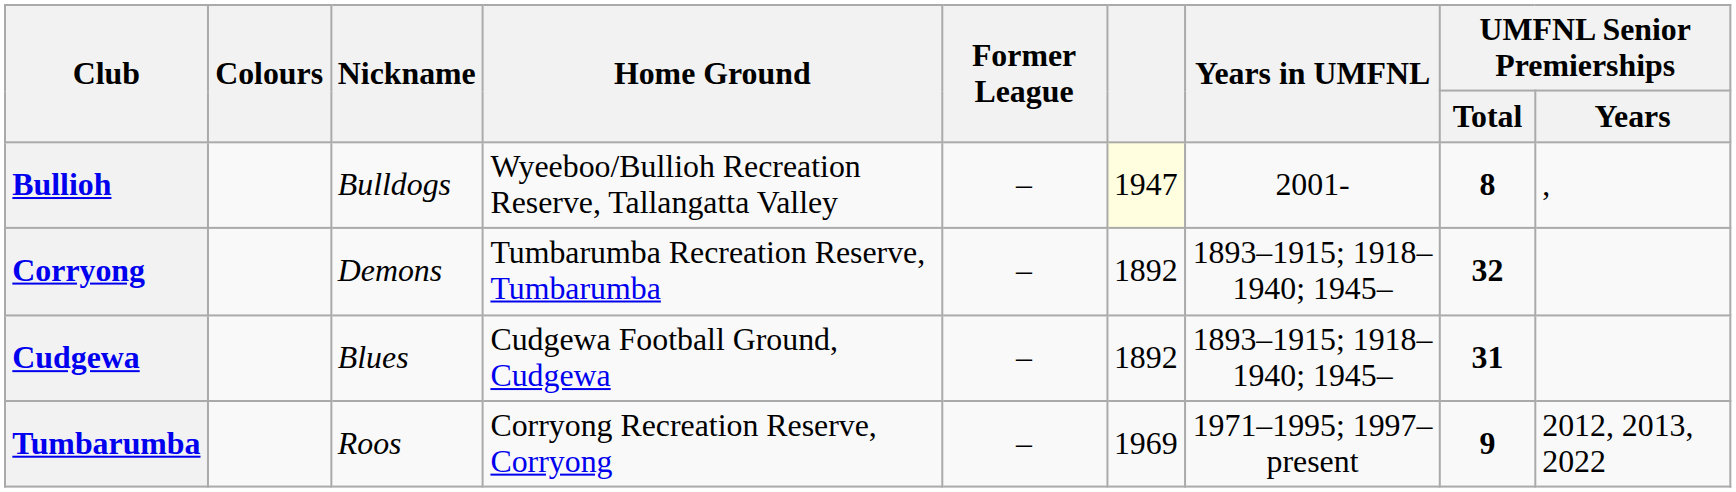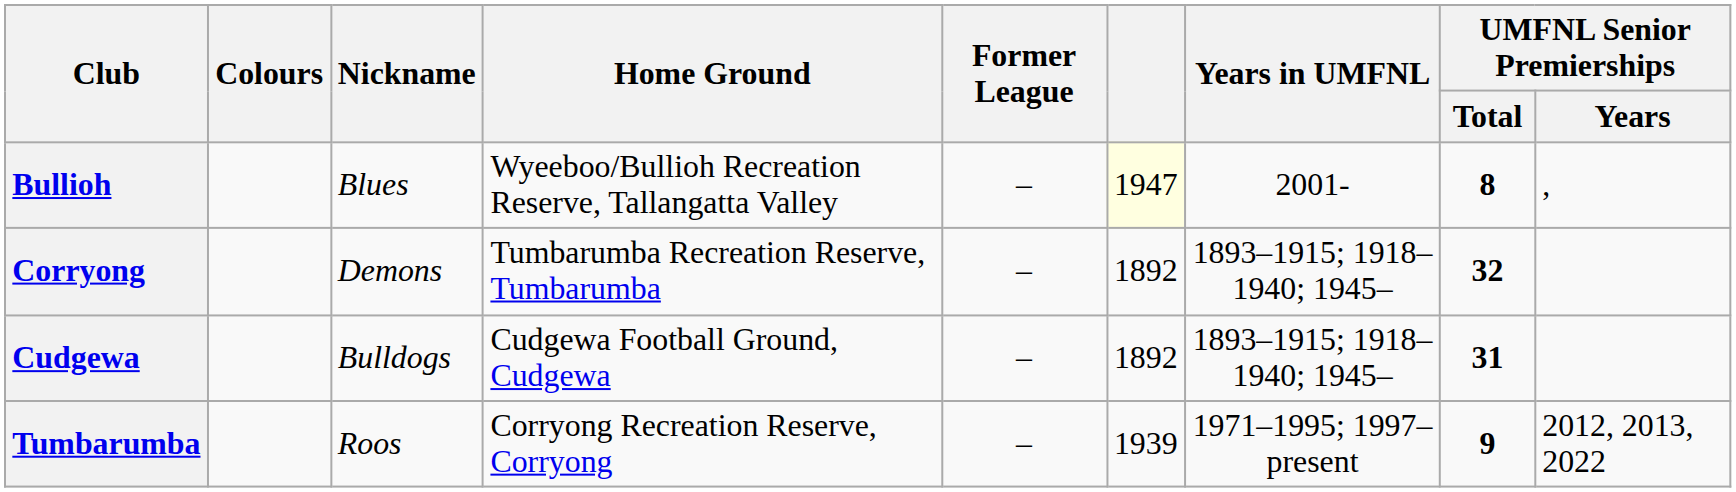 <table class="wikitable sortable" style="width:; text-align: ;font-size:;">
 <tr>
 <th rowspan="2">Club</th>
 <th rowspan="2">Colours</th>
 <th rowspan="2">Nickname</th>
 <th rowspan="2">Home Ground</th>
 <th rowspan="2">Former League</th>
 <th rowspan="2"></th>
 <th rowspan="2">Years in UMFNL</th>
 <th colspan="2">UMFNL Senior Premierships</th>
 </tr>
 <tr>
 <th>Total</th>
 <th>Years</th>
 </tr>
 <tr>
 <th style="text-align:left"><a href='#'>Bullioh</a> <br></th>
 <td></td>
-<td><em>Bulldogs</em></td>
+<td><em>Blues</em></td>
 <td>Wyeeboo/Bullioh Recreation Reserve, Tallangatta Valley</td>
 <td style="text-align:center;">–</td>
 <td style="background: lightyellow; text-align:center;">1947</td>
 <td style="text-align:center;">2001-</td>
 <td style="text-align:center;"><strong>8</strong></td>
 <td>,</td>
 </tr>
 <tr>
 <th style="text-align:left"><a href='#'>Corryong</a></th>
 <td></td>
 <td><em>Demons</em></td>
 <td>Tumbarumba Recreation Reserve, <a href='#'>Tumbarumba</a></td>
 <td style="text-align:center;">–</td>
 <td style="text-align:center;">1892</td>
 <td style="text-align:center;">1893–1915; 1918–1940; 1945–</td>
 <td style="text-align:center;"><strong>32</strong></td>
 <td>   </td>
 </tr>
 <tr>
 <th style="text-align:left"><a href='#'>Cudgewa</a></th>
 <td></td>
-<td><em>Blues</em></td>
+<td><em>Bulldogs</em></td>
 <td>Cudgewa Football Ground, <a href='#'>Cudgewa</a></td>
 <td style="text-align:center;">–</td>
 <td style="text-align:center;">1892</td>
 <td style="text-align:center;">1893–1915; 1918–1940; 1945–</td>
 <td style="text-align:center;"><strong>31</strong></td>
 <td>  </td>
 </tr>
 <tr>
 <th style="text-align:left"><a href='#'>Tumbarumba</a></th>
 <td></td>
 <td><em>Roos</em></td>
 <td>Corryong Recreation Reserve, <a href='#'>Corryong</a></td>
 <td style="text-align:center;">–</td>
-<td style="text-align:center;">1969</td>
+<td style="text-align:center;">1939</td>
 <td style="text-align:center;">1971–1995; 1997–present</td>
 <td style="text-align:center;"><strong>9</strong></td>
 <td>2012, 2013, 2022</td>
 </tr>
 </table>
